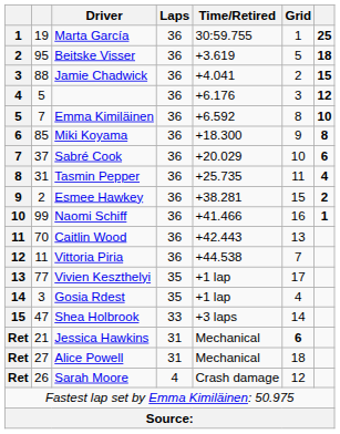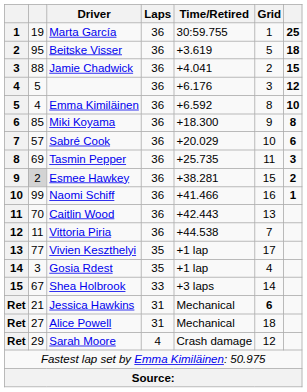 <table class="wikitable" style="font-size: 90%;">
 <tr>
 <th></th>
 <th></th>
 <th>Driver</th>
 <th>Laps</th>
 <th>Time/Retired</th>
 <th>Grid</th>
 <th></th>
 </tr>
 <tr>
 <th>1</th>
 <td align="center">19</td>
 <td> <a href='#'>Marta García</a></td>
 <td align="center">36</td>
 <td>30:59.755</td>
 <td align="center">1</td>
 <td align="center"><strong>25</strong></td>
 </tr>
 <tr>
 <th>2</th>
 <td align="center">95</td>
 <td> <a href='#'>Beitske Visser</a></td>
 <td align="center">36</td>
 <td>+3.619</td>
 <td align="center">5</td>
 <td align="center"><strong>18</strong></td>
 </tr>
 <tr>
 <th>3</th>
 <td align="center">88</td>
 <td> <a href='#'>Jamie Chadwick</a></td>
 <td align="center">36</td>
 <td>+4.041</td>
 <td align="center">2</td>
 <td align="center"><strong>15</strong></td>
 </tr>
 <tr>
 <th>4</th>
 <td align="center">5</td>
 <td></td>
 <td align="center">36</td>
 <td>+6.176</td>
 <td align="center">3</td>
 <td align="center"><strong>12</strong></td>
 </tr>
 <tr>
 <th>5</th>
-<td align="center">7</td>
+<td align="center">4</td>
 <td> <a href='#'>Emma Kimiläinen</a></td>
 <td align="center">36</td>
 <td>+6.592</td>
 <td align="center">8</td>
 <td align="center"><strong>10</strong></td>
 </tr>
 <tr>
 <th>6</th>
 <td align="center">85</td>
 <td> <a href='#'>Miki Koyama</a></td>
 <td align="center">36</td>
 <td>+18.300</td>
 <td align="center">9</td>
 <td align="center"><strong>8</strong></td>
 </tr>
 <tr>
 <th>7</th>
-<td align="center">37</td>
+<td align="center">57</td>
 <td> <a href='#'>Sabré Cook</a></td>
 <td align="center">36</td>
 <td>+20.029</td>
 <td align="center">10</td>
 <td align="center"><strong>6</strong></td>
 </tr>
 <tr>
 <th>8</th>
-<td align="center">31</td>
+<td align="center">69</td>
 <td> <a href='#'>Tasmin Pepper</a></td>
 <td align="center">36</td>
 <td>+25.735</td>
 <td align="center">11</td>
-<td align="center"><strong>4</strong></td>
+<td align="center"><strong>3</strong></td>
 </tr>
 <tr>
 <th>9</th>
-<td align="center">2</td>
+<td align="center" style="background: lightgrey;">2</td>
 <td> <a href='#'>Esmee Hawkey</a></td>
 <td align="center">36</td>
 <td>+38.281</td>
 <td align="center">15</td>
 <td align="center"><strong>2</strong></td>
 </tr>
 <tr>
 <th>10</th>
 <td align="center">99</td>
 <td> <a href='#'>Naomi Schiff</a></td>
 <td align="center">36</td>
 <td>+41.466</td>
 <td align="center">16</td>
 <td align="center"><strong>1</strong></td>
 </tr>
 <tr>
 <th>11</th>
 <td align="center">70</td>
 <td> <a href='#'>Caitlin Wood</a></td>
 <td align="center">36</td>
 <td>+42.443</td>
 <td align="center">13</td>
 <td></td>
 </tr>
 <tr>
 <th>12</th>
 <td align="center">11</td>
 <td> <a href='#'>Vittoria Piria</a></td>
 <td align="center">36</td>
 <td>+44.538</td>
 <td align="center">7</td>
 <td></td>
 </tr>
 <tr>
 <th>13</th>
 <td align="center">77</td>
 <td> <a href='#'>Vivien Keszthelyi</a></td>
 <td align="center">35</td>
 <td>+1 lap</td>
 <td align="center">17</td>
 <td></td>
 </tr>
 <tr>
 <th>14</th>
 <td align="center">3</td>
 <td> <a href='#'>Gosia Rdest</a></td>
 <td align="center">35</td>
 <td>+1 lap</td>
 <td align="center">4</td>
 <td></td>
 </tr>
 <tr>
 <th>15</th>
-<td align="center">47</td>
+<td align="center">67</td>
 <td> <a href='#'>Shea Holbrook</a></td>
 <td align="center">33</td>
 <td>+3 laps</td>
 <td align="center">14</td>
 <td></td>
 </tr>
 <tr>
 <th>Ret</th>
 <td align="center">21</td>
 <td> <a href='#'>Jessica Hawkins</a></td>
 <td align="center">31</td>
 <td>Mechanical</td>
 <td align="center"><strong>6</strong></td>
 <td></td>
 </tr>
 <tr>
 <th>Ret</th>
 <td align="center">27</td>
 <td> <a href='#'>Alice Powell</a></td>
 <td align="center">31</td>
 <td>Mechanical</td>
 <td align="center">18</td>
 <td></td>
 </tr>
 <tr>
 <th>Ret</th>
-<td align="center">26</td>
+<td align="center">29</td>
 <td> <a href='#'>Sarah Moore</a></td>
 <td align="center">4</td>
 <td>Crash damage</td>
 <td align="center">12</td>
 <td></td>
 </tr>
 <tr>
 <td colspan=7 align=center><em>Fastest lap set by <a href='#'>Emma Kimiläinen</a>: 50.975</em></td>
 </tr>
 <tr>
 <th colspan=7>Source:</th>
 </tr>
 </table>
